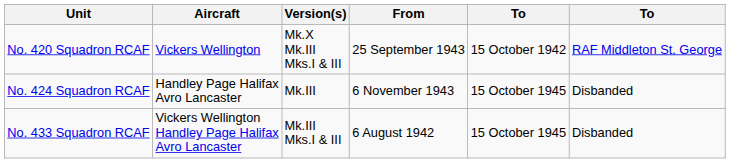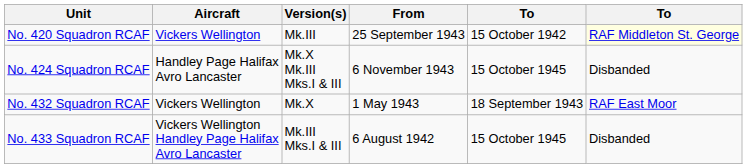 <table class="wikitable sortable">
 <tr>
 <th>Unit</th>
 <th>Aircraft</th>
 <th>Version(s)</th>
 <th>From</th>
 <th>To</th>
 <th>To</th>
 </tr>
 <tr>
 <td><a href='#'>No. 420 Squadron RCAF</a></td>
 <td><a href='#'>Vickers Wellington</a></td>
-<td>Mk.X<br> Mk.III<br> Mks.I & III</td>
+<td>Mk.III</td>
 <td>25 September 1943</td>
 <td>15 October 1942</td>
-<td><a href='#'>RAF Middleton St. George</a></td>
+<td style="background: lightyellow;"><a href='#'>RAF Middleton St. George</a></td>
 </tr>
 <tr>
 <td><a href='#'>No. 424 Squadron RCAF</a></td>
 <td>Handley Page Halifax<br> Avro Lancaster</td>
-<td>Mk.III</td>
+<td>Mk.X<br> Mk.III<br> Mks.I & III</td>
 <td>6 November 1943</td>
 <td>15 October 1945</td>
 <td>Disbanded</td>
+</tr>
+<tr>
+<td><a href='#'>No. 432 Squadron RCAF</a></td>
+<td>Vickers Wellington</td>
+<td>Mk.X</td>
+<td>1 May 1943</td>
+<td>18 September 1943</td>
+<td><a href='#'>RAF East Moor</a></td>
 </tr>
 <tr>
 <td><a href='#'>No. 433 Squadron RCAF</a></td>
 <td>Vickers Wellington<br> <a href='#'>Handley Page Halifax</a><br> <a href='#'>Avro Lancaster</a></td>
 <td>Mk.III<br> Mks.I & III</td>
 <td>6 August 1942</td>
 <td>15 October 1945</td>
 <td>Disbanded</td>
 </tr>
 </table>
